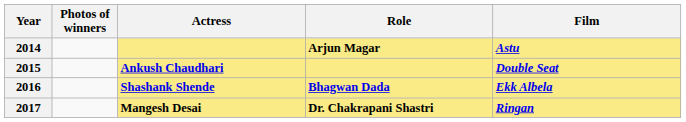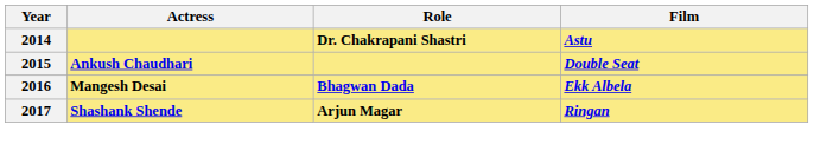 <table class="wikitable sortable" style="text-align:left;">
 <tr>
 <th scope="col" style="width:3%; text-align:center;">Year</th>
-<th scope="col" style="width:3%;text-align:center;">Photos of winners</th>
 <th scope="col" style="width:15%;text-align:center;">Actress</th>
 <th scope="col" style="width:15%;text-align:center;">Role</th>
 <th scope="col" style="width:15%;text-align:center;">Film</th>
 </tr>
 <tr>
 <th scope="row" style="text-align:center">2014</th>
-<td rowspan=1 style="text-align:center"></td>
 <td style="background:#FAEB86;"><strong></strong></td>
-<td style="background:#FAEB86;"><strong> Arjun Magar</strong></td>
+<td style="background:#FAEB86;"><strong>Dr. Chakrapani Shastri</strong></td>
 <td style="background:#FAEB86;"><strong><em><a href='#'>Astu</a></em></strong></td>
 </tr>
 <tr>
 <th scope="row" style="text-align:center">2015</th>
-<td rowspan=1 style="text-align:center"></td>
 <td style="background:#FAEB86;"><strong><a href='#'>Ankush Chaudhari</a></strong></td>
 <td style="background:#FAEB86;"><strong></strong></td>
 <td style="background:#FAEB86;"><strong><em><a href='#'>Double Seat</a></em></strong></td>
 </tr>
 <tr>
 <th scope="row" style="text-align:center">2016</th>
-<td rowspan=1 style="text-align:center"></td>
-<td style="background:#FAEB86;"><strong><a href='#'>Shashank Shende</a></strong></td>
+<td style="background:#FAEB86;"><strong>Mangesh Desai</strong></td>
 <td style="background:#FAEB86;"><strong><a href='#'>Bhagwan Dada</a></strong></td>
 <td style="background:#FAEB86;"><strong><em><a href='#'>Ekk Albela</a></em></strong></td>
 </tr>
 <tr>
 <th scope="row" style="text-align:center">2017</th>
-<td rowspan=1 style="text-align:center"></td>
-<td style="background:#FAEB86;"><strong>Mangesh Desai</strong></td>
-<td style="background:#FAEB86;"><strong>Dr. Chakrapani Shastri</strong></td>
+<td style="background:#FAEB86;"><strong><a href='#'>Shashank Shende</a></strong></td>
+<td style="background:#FAEB86;"><strong> Arjun Magar</strong></td>
 <td style="background:#FAEB86;"><strong><em><a href='#'>Ringan</a> </em></strong></td>
 </tr>
 </table>
